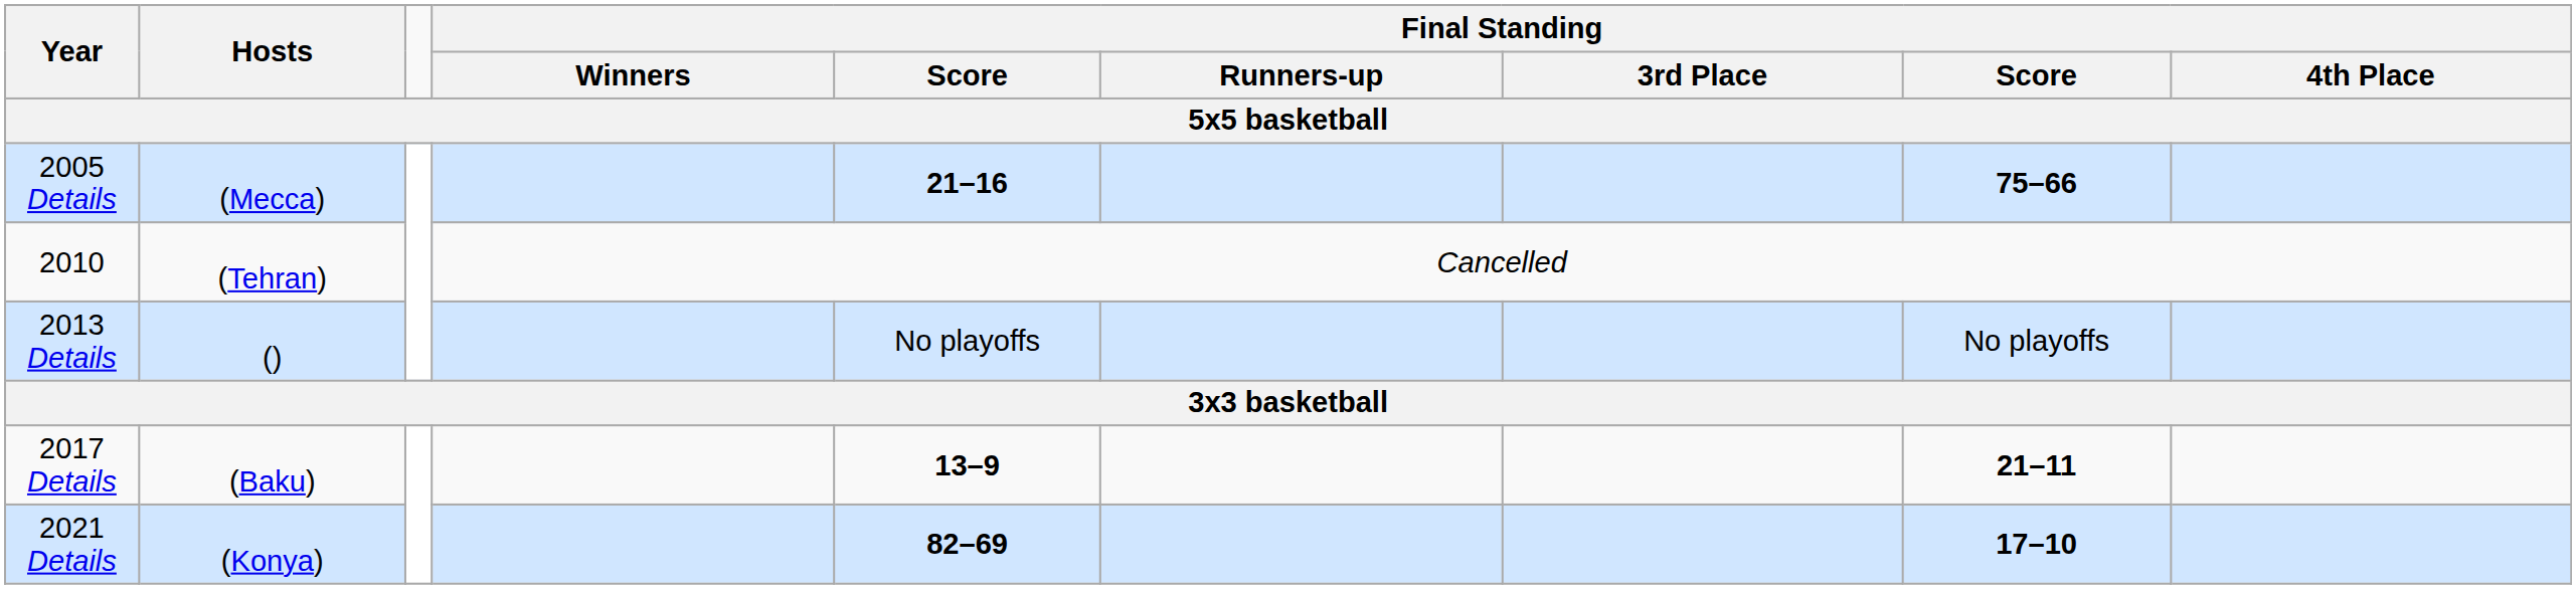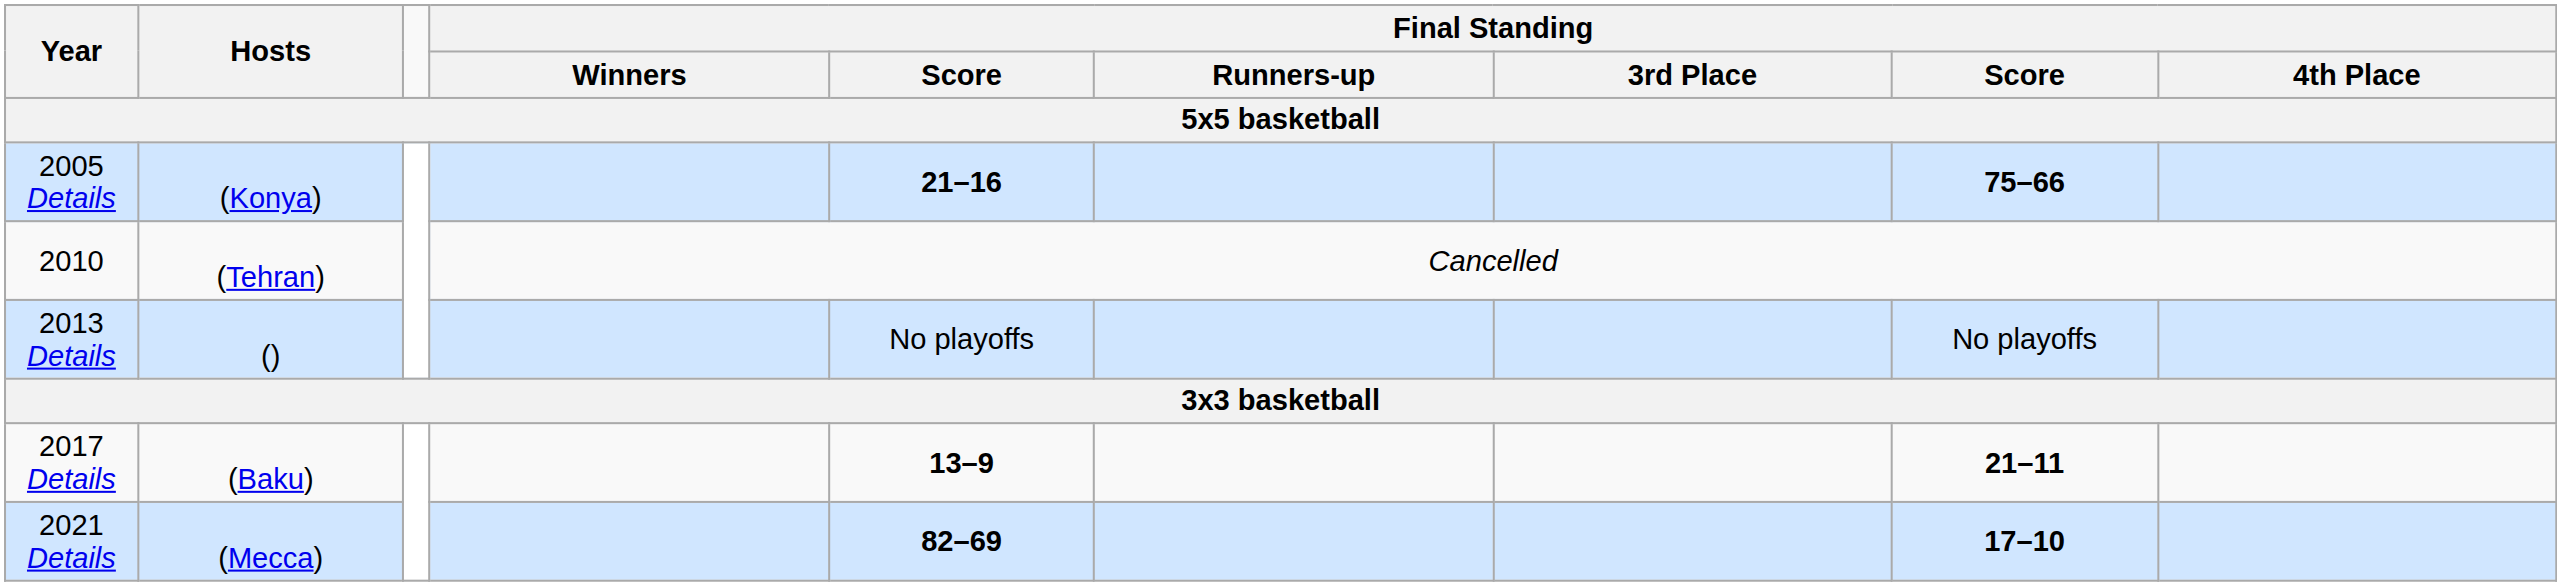 <table class=wikitable style="text-align:center; font-size:90%; width:100%">
 <tr>
 <th rowspan=2 width=5%>Year</th>
 <th rowspan=2 width=10%>Hosts</th>
 <td width=1% rowspan=2></td>
 <th colspan=6>Final Standing</th>
 </tr>
 <tr>
 <th width=15%>Winners</th>
 <th width=10%>Score</th>
 <th width=15%>Runners-up</th>
 <th width=15%>3rd Place</th>
 <th width=10%>Score</th>
 <th width=15%>4th Place</th>
 </tr>
 <tr>
 <th colspan=9>5x5 basketball</th>
 </tr>
 <tr style="background:#D0E6FF;">
 <td>2005 <br> <em><a href='#'>Details</a></em></td>
-<td><br> (<a href='#'>Mecca</a>)</td>
+<td><br> (<a href='#'>Konya</a>)</td>
 <td bgcolor=white width=1% rowspan=3></td>
 <td><strong></strong></td>
 <td><strong>21–16</strong></td>
 <td></td>
 <td></td>
 <td><strong>75–66</strong></td>
 <td></td>
 </tr>
 <tr>
 <td>2010</td>
 <td><br> (<a href='#'>Tehran</a>)</td>
 <td colspan=8><em>Cancelled</em></td>
 </tr>
 <tr style="background:#D0E6FF;">
 <td>2013 <br> <em><a href='#'>Details</a></em></td>
 <td><br> ()</td>
 <td><strong></strong></td>
 <td><span>No playoffs</span></td>
 <td></td>
 <td></td>
 <td><span>No playoffs</span></td>
 <td></td>
 </tr>
 <tr>
 <th colspan=9>3x3 basketball</th>
 </tr>
 <tr>
 <td>2017 <br> <em><a href='#'>Details</a></em></td>
 <td><br> (<a href='#'>Baku</a>)</td>
 <td bgcolor=white width=1% rowspan=2></td>
 <td><strong></strong></td>
 <td><strong>13–9</strong></td>
 <td></td>
 <td></td>
 <td><strong>21–11</strong></td>
 <td></td>
 </tr>
 <tr style="background:#D0E6FF;">
 <td>2021<br> <em><a href='#'>Details</a></em></td>
-<td><br> (<a href='#'>Konya</a>)</td>
+<td><br> (<a href='#'>Mecca</a>)</td>
 <td width=1% rowspan=2><strong></strong></td>
 <td><strong>82–69</strong></td>
 <td></td>
 <td></td>
 <td><strong>17–10</strong></td>
 <td></td>
 </tr>
 </table>
